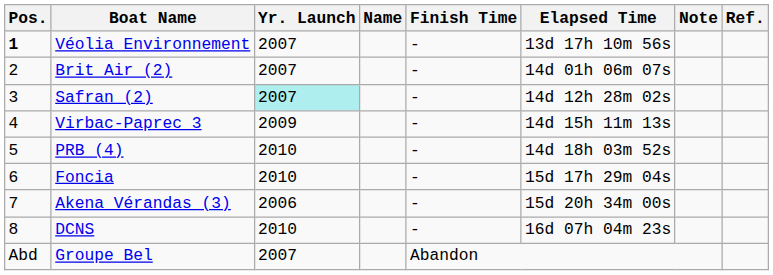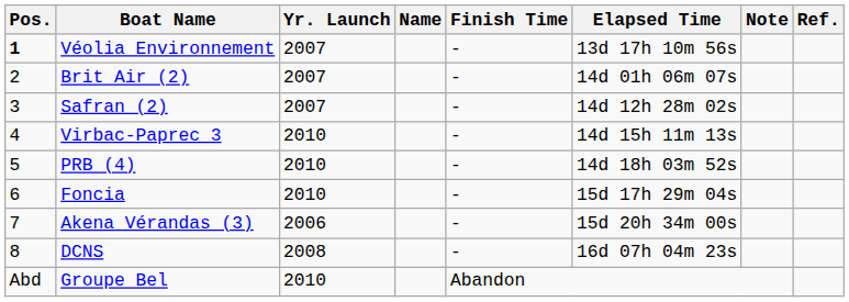 <table class="wikitable sortable">
 <tr>
 <th>Pos.</th>
 <th>Boat Name</th>
 <th>Yr. Launch</th>
 <th>Name</th>
 <th>Finish Time</th>
 <th>Elapsed Time</th>
 <th>Note</th>
 <th>Ref.</th>
 </tr>
 <tr>
 <td><strong>1</strong></td>
 <td><a href='#'>Véolia Environnement</a></td>
 <td>2007</td>
 <td></td>
 <td>-</td>
 <td>13d 17h 10m 56s</td>
 <td></td>
 <td></td>
 </tr>
 <tr>
 <td>2</td>
 <td><a href='#'>Brit Air (2)</a></td>
 <td>2007</td>
 <td></td>
 <td>-</td>
 <td>14d 01h 06m 07s</td>
 <td></td>
 <td></td>
 </tr>
 <tr>
 <td>3</td>
 <td><a href='#'>Safran (2)</a></td>
-<td style="background: paleturquoise;">2007</td>
+<td>2007</td>
 <td></td>
 <td>-</td>
 <td>14d 12h 28m 02s</td>
 <td></td>
 <td></td>
 </tr>
 <tr>
 <td>4</td>
 <td><a href='#'>Virbac-Paprec 3</a></td>
-<td>2009</td>
+<td>2010</td>
 <td></td>
 <td>-</td>
 <td>14d 15h 11m 13s</td>
 <td></td>
 <td></td>
 </tr>
 <tr>
 <td>5</td>
 <td><a href='#'>PRB (4)</a></td>
 <td>2010</td>
 <td></td>
 <td>-</td>
 <td>14d 18h 03m 52s</td>
 <td></td>
 <td></td>
 </tr>
 <tr>
 <td>6</td>
 <td><a href='#'>Foncia</a></td>
 <td>2010</td>
 <td></td>
 <td>-</td>
 <td>15d 17h 29m 04s</td>
 <td></td>
 <td></td>
 </tr>
 <tr>
 <td>7</td>
 <td><a href='#'>Akena Vérandas (3)</a></td>
 <td>2006</td>
 <td></td>
 <td>-</td>
 <td>15d 20h 34m 00s</td>
 <td></td>
 <td></td>
 </tr>
 <tr>
 <td>8</td>
 <td><a href='#'>DCNS</a></td>
-<td>2010</td>
+<td>2008</td>
 <td></td>
 <td>-</td>
 <td>16d 07h 04m 23s</td>
 <td></td>
 <td></td>
 </tr>
 <tr>
 <td>Abd</td>
 <td><a href='#'>Groupe Bel</a></td>
-<td>2007</td>
+<td>2010</td>
 <td></td>
 <td colspan=3>Abandon</td>
 <td></td>
 </tr>
 </table>
